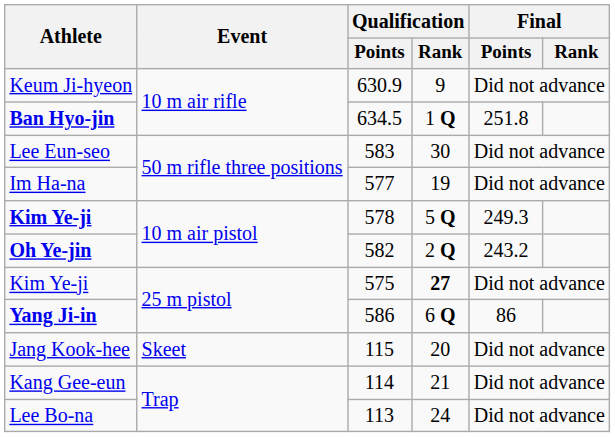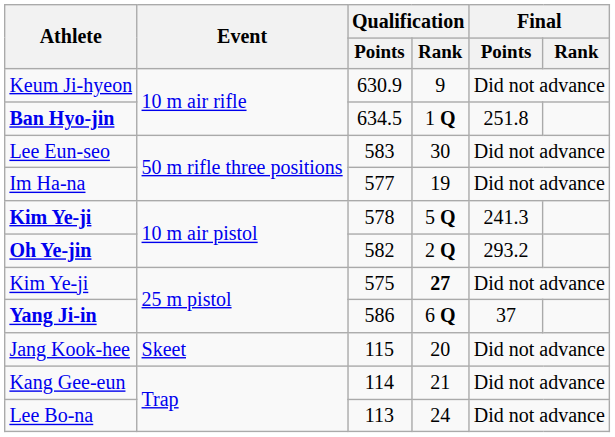 <table class="wikitable" style="font-size:90%">
 <tr>
 <th rowspan="2">Athlete</th>
 <th rowspan="2">Event</th>
 <th colspan="2">Qualification</th>
 <th colspan="2">Final</th>
 </tr>
 <tr style="font-size:95%">
 <th>Points</th>
 <th>Rank</th>
 <th>Points</th>
 <th>Rank</th>
 </tr>
 <tr align=center>
 <td align=left><a href='#'>Keum Ji-hyeon</a></td>
 <td align=left rowspan=2><a href='#'>10 m air rifle</a></td>
 <td>630.9</td>
 <td>9</td>
 <td colspan=2>Did not advance</td>
 </tr>
 <tr align=center>
 <td align=left><strong><a href='#'>Ban Hyo-jin</a></strong></td>
 <td>634.5</td>
 <td>1 <strong>Q</strong></td>
 <td>251.8</td>
 <td></td>
 </tr>
 <tr align=center>
 <td align=left><a href='#'>Lee Eun-seo</a></td>
 <td align=left rowspan=2><a href='#'>50 m rifle three positions</a></td>
 <td>583</td>
 <td>30</td>
 <td colspan=2>Did not advance</td>
 </tr>
 <tr align=center>
 <td align=left><a href='#'>Im Ha-na</a></td>
 <td>577</td>
 <td>19</td>
 <td colspan=2>Did not advance</td>
 </tr>
 <tr align=center>
 <td align=left><strong><a href='#'>Kim Ye-ji</a></strong></td>
 <td align=left rowspan=2><a href='#'>10 m air pistol</a></td>
 <td>578</td>
 <td>5 <strong>Q</strong></td>
-<td>249.3</td>
+<td>241.3</td>
 <td></td>
 </tr>
 <tr align=center>
 <td align=left><strong><a href='#'>Oh Ye-jin</a></strong></td>
 <td>582</td>
 <td>2 <strong>Q</strong></td>
-<td>243.2</td>
+<td>293.2</td>
 <td></td>
 </tr>
 <tr align=center>
 <td align=left><a href='#'>Kim Ye-ji</a></td>
 <td align=left rowspan=2><a href='#'>25 m pistol</a></td>
 <td>575</td>
 <td><strong>27</strong></td>
 <td colspan=2>Did not advance</td>
 </tr>
 <tr align=center>
 <td align=left><strong><a href='#'>Yang Ji-in</a></strong></td>
 <td>586</td>
 <td>6 <strong>Q</strong></td>
-<td>86</td>
+<td>37</td>
 <td></td>
 </tr>
 <tr align=center>
 <td align=left><a href='#'>Jang Kook-hee</a></td>
 <td align=left><a href='#'>Skeet</a></td>
 <td>115</td>
 <td>20</td>
 <td colspan=2>Did not advance</td>
 </tr>
 <tr align=center>
 <td align=left><a href='#'>Kang Gee-eun</a></td>
 <td align=left rowspan=2><a href='#'>Trap</a></td>
 <td>114</td>
 <td>21</td>
 <td colspan=2>Did not advance</td>
 </tr>
 <tr align=center>
 <td align=left><a href='#'>Lee Bo-na</a></td>
 <td>113</td>
 <td>24</td>
 <td colspan=2>Did not advance</td>
 </tr>
 </table>
